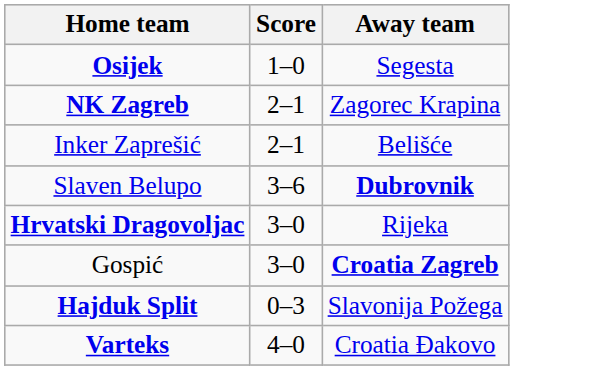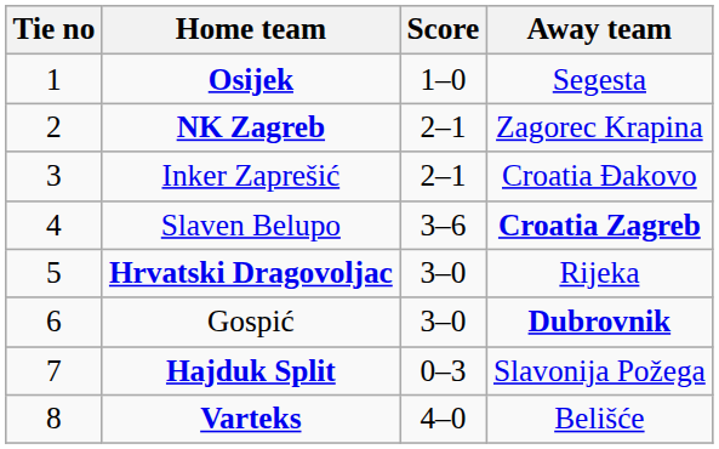 <table class="wikitable" style="text-align: center">
 <tr>
+<th>Tie no</th>
 <th>Home team</th>
 <th>Score</th>
 <th>Away team</th>
 </tr>
 <tr>
+<td>1</td>
 <td><strong><a href='#'>Osijek</a></strong></td>
 <td>1–0</td>
 <td><a href='#'>Segesta</a></td>
 </tr>
 <tr>
+<td>2</td>
 <td><strong><a href='#'>NK Zagreb</a></strong></td>
 <td>2–1</td>
 <td><a href='#'>Zagorec Krapina</a></td>
 </tr>
 <tr>
+<td>3</td>
 <td><a href='#'>Inker Zaprešić</a></td>
 <td>2–1</td>
-<td><a href='#'>Belišće</a></td>
+<td><a href='#'>Croatia Đakovo</a></td>
 </tr>
 <tr>
+<td>4</td>
 <td><a href='#'>Slaven Belupo</a></td>
 <td>3–6</td>
-<td><strong><a href='#'>Dubrovnik</a></strong></td>
+<td><strong><a href='#'>Croatia Zagreb</a></strong></td>
 </tr>
 <tr>
+<td>5</td>
 <td><strong><a href='#'>Hrvatski Dragovoljac</a></strong></td>
 <td>3–0</td>
 <td><a href='#'>Rijeka</a></td>
 </tr>
 <tr>
+<td>6</td>
 <td>Gospić</td>
 <td>3–0</td>
-<td><strong><a href='#'>Croatia Zagreb</a></strong></td>
+<td><strong><a href='#'>Dubrovnik</a></strong></td>
 </tr>
 <tr>
+<td>7</td>
 <td><strong><a href='#'>Hajduk Split</a></strong></td>
 <td>0–3</td>
 <td><a href='#'>Slavonija Požega</a></td>
 </tr>
 <tr>
+<td>8</td>
 <td><strong><a href='#'>Varteks</a></strong></td>
 <td>4–0</td>
-<td><a href='#'>Croatia Đakovo</a></td>
+<td><a href='#'>Belišće</a></td>
 </tr>
 </table>
